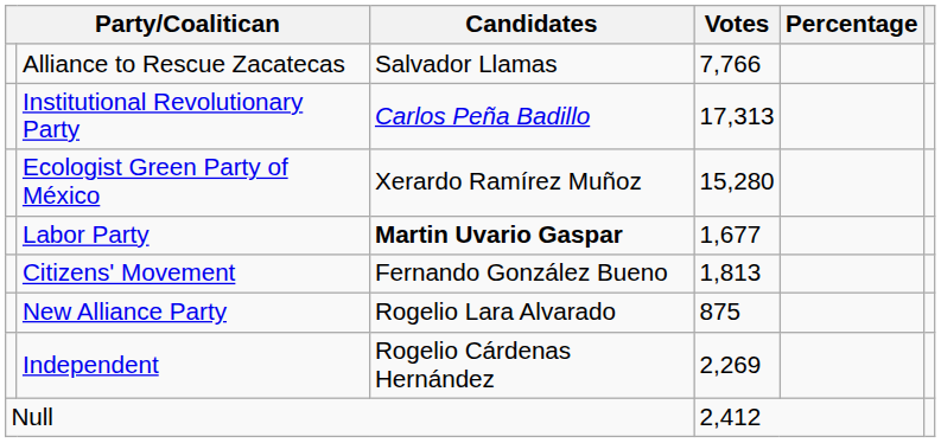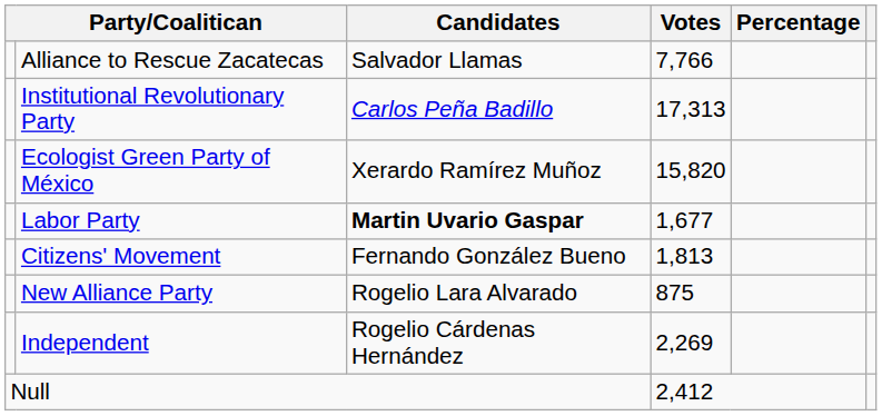 <table class="wikitable">
 <tr>
 <th colspan="2"><strong>Party/Coalitican</strong></th>
 <th><strong>Candidates</strong></th>
 <th><strong>Votes</strong></th>
 <th><strong>Percentage</strong></th>
 <th></th>
 </tr>
 <tr>
 <td></td>
 <td>Alliance to Rescue  Zacatecas</td>
 <td>Salvador Llamas</td>
 <td>7,766</td>
 <td></td>
 <td></td>
 </tr>
 <tr>
 <td></td>
 <td><a href='#'>Institutional Revolutionary Party</a></td>
 <td><em><a href='#'>Carlos Peña Badillo</a></em> </td>
 <td>17,313</td>
 <td></td>
 <td></td>
 </tr>
 <tr>
 <td></td>
 <td><a href='#'>Ecologist Green Party of México</a></td>
 <td>Xerardo Ramírez Muñoz</td>
-<td>15,280</td>
+<td>15,820</td>
 <td></td>
 <td></td>
 </tr>
 <tr>
 <td></td>
 <td><a href='#'>Labor Party</a></td>
 <td><strong>Martin Uvario Gaspar</strong></td>
 <td>1,677</td>
 <td></td>
 <td></td>
 </tr>
 <tr>
 <td></td>
 <td><a href='#'>Citizens' Movement</a></td>
 <td>Fernando González Bueno</td>
 <td>1,813</td>
 <td></td>
 <td></td>
 </tr>
 <tr>
 <td></td>
 <td><a href='#'>New Alliance Party</a></td>
 <td>Rogelio Lara Alvarado</td>
 <td>875</td>
 <td></td>
 <td></td>
 </tr>
 <tr>
 <td></td>
 <td><a href='#'>Independent</a></td>
 <td>Rogelio Cárdenas Hernández</td>
 <td>2,269</td>
 <td></td>
 <td></td>
 </tr>
 <tr>
 <td colspan="3">Null</td>
 <td colspan="2">2,412</td>
 <td></td>
 </tr>
 </table>
